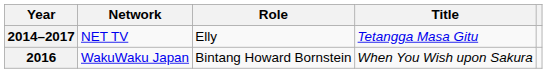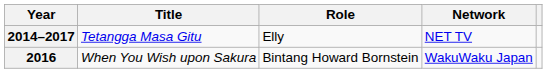 <table class="wikitable sortable plainrowheaders">
 <tr>
 <th>Year</th>
+<th scope="col">Title</th>
+<th scope="col">Role</th>
 <th scope="col" class="unsortable">Network</th>
-<th scope="col">Role</th>
-<th scope="col">Title</th>
 <th scope="col" class="unsortable"></th>
 </tr>
 <tr>
 <th>2014–2017</th>
+<td scope="row"><em><a href='#'>Tetangga Masa Gitu</a></em></td>
+<td>Elly</td>
 <td><a href='#'>NET TV</a></td>
-<td>Elly</td>
-<td scope="row"><em><a href='#'>Tetangga Masa Gitu</a></em></td>
 <td align="center"></td>
 </tr>
 <tr>
 <th>2016</th>
+<td scope="row"><em>When You Wish upon Sakura</em></td>
+<td>Bintang Howard Bornstein</td>
 <td><a href='#'>WakuWaku Japan</a></td>
-<td>Bintang Howard Bornstein</td>
-<td scope="row"><em>When You Wish upon Sakura</em></td>
 <td align="center"></td>
 </tr>
 </table>
